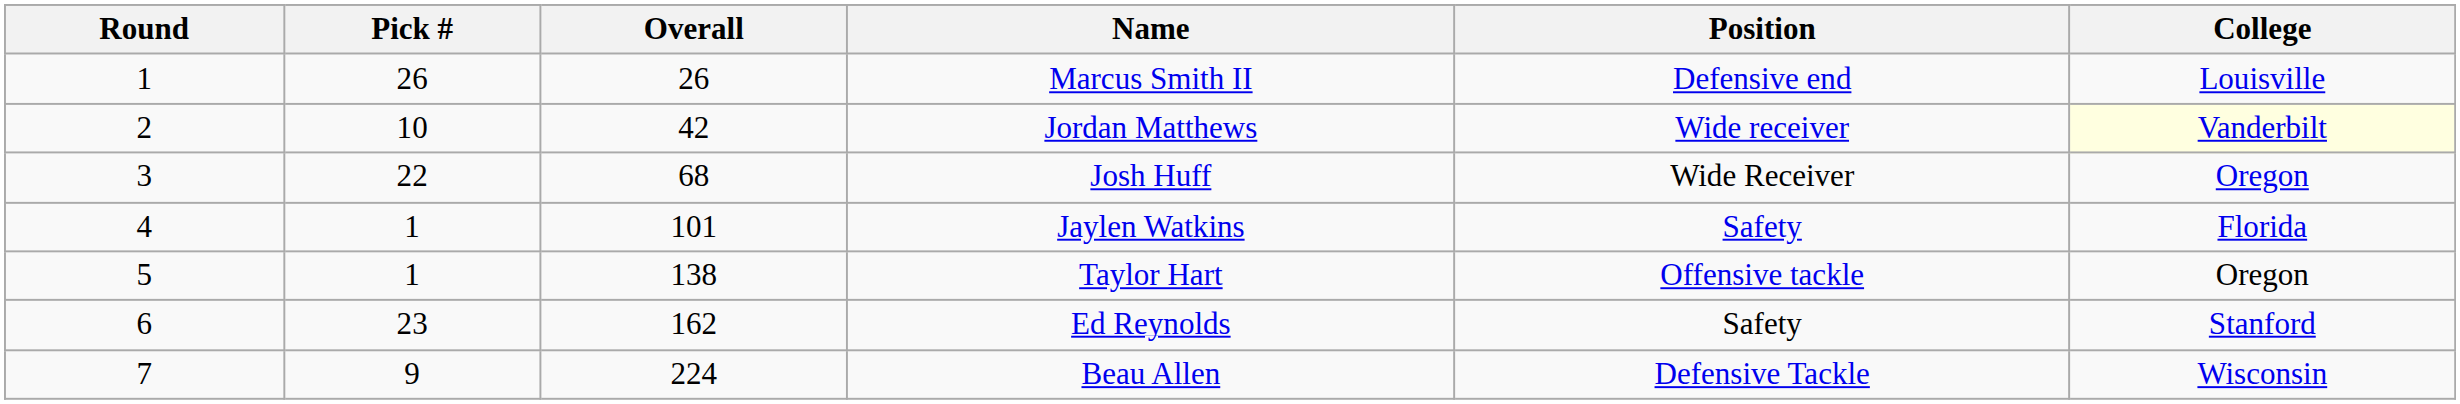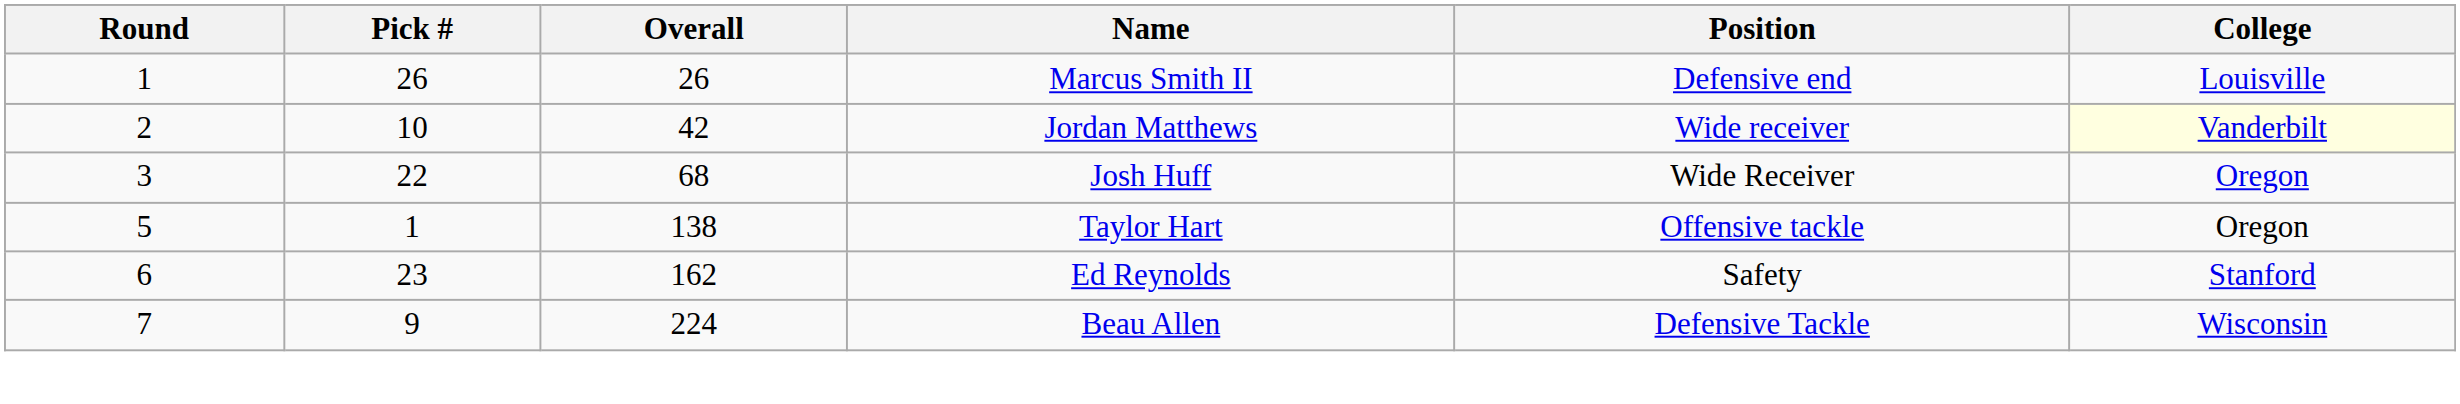 <table class="wikitable sortable sortable" style="width: 100%; text-align:center">
 <tr>
 <th>Round</th>
 <th>Pick #</th>
 <th>Overall</th>
 <th>Name</th>
 <th>Position</th>
 <th>College</th>
 </tr>
 <tr>
 <td>1</td>
 <td>26</td>
 <td>26</td>
 <td><a href='#'>Marcus Smith II</a></td>
 <td><a href='#'>Defensive end</a></td>
 <td><a href='#'>Louisville</a></td>
 </tr>
 <tr>
 <td>2</td>
 <td>10</td>
 <td>42</td>
 <td><a href='#'>Jordan Matthews</a></td>
 <td><a href='#'>Wide receiver</a></td>
 <td style="background: lightyellow;"><a href='#'>Vanderbilt</a></td>
 </tr>
 <tr>
 <td>3</td>
 <td>22</td>
 <td>68</td>
 <td><a href='#'>Josh Huff</a></td>
 <td>Wide Receiver</td>
 <td><a href='#'>Oregon</a></td>
 </tr>
 <tr>
-<td>4</td>
-<td>1</td>
-<td>101</td>
-<td><a href='#'>Jaylen Watkins</a></td>
-<td><a href='#'>Safety</a></td>
-<td><a href='#'>Florida</a></td>
-</tr>
-<tr>
 <td>5</td>
 <td>1</td>
 <td>138</td>
 <td><a href='#'>Taylor Hart</a></td>
 <td><a href='#'>Offensive tackle</a></td>
 <td>Oregon</td>
 </tr>
 <tr>
 <td>6</td>
 <td>23</td>
 <td>162</td>
 <td><a href='#'>Ed Reynolds</a></td>
 <td>Safety</td>
 <td><a href='#'>Stanford</a></td>
 </tr>
 <tr>
 <td>7</td>
 <td>9</td>
 <td>224</td>
 <td><a href='#'>Beau Allen</a></td>
 <td><a href='#'>Defensive Tackle</a></td>
 <td><a href='#'>Wisconsin</a></td>
 </tr>
 </table>
